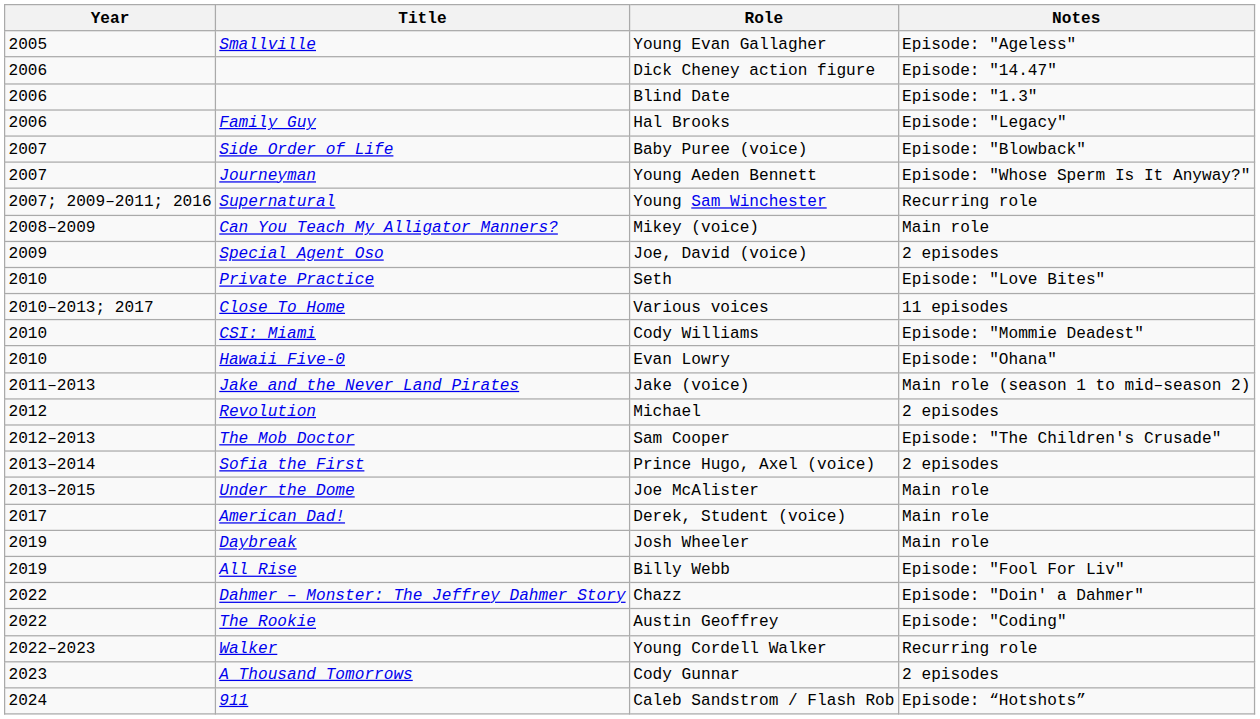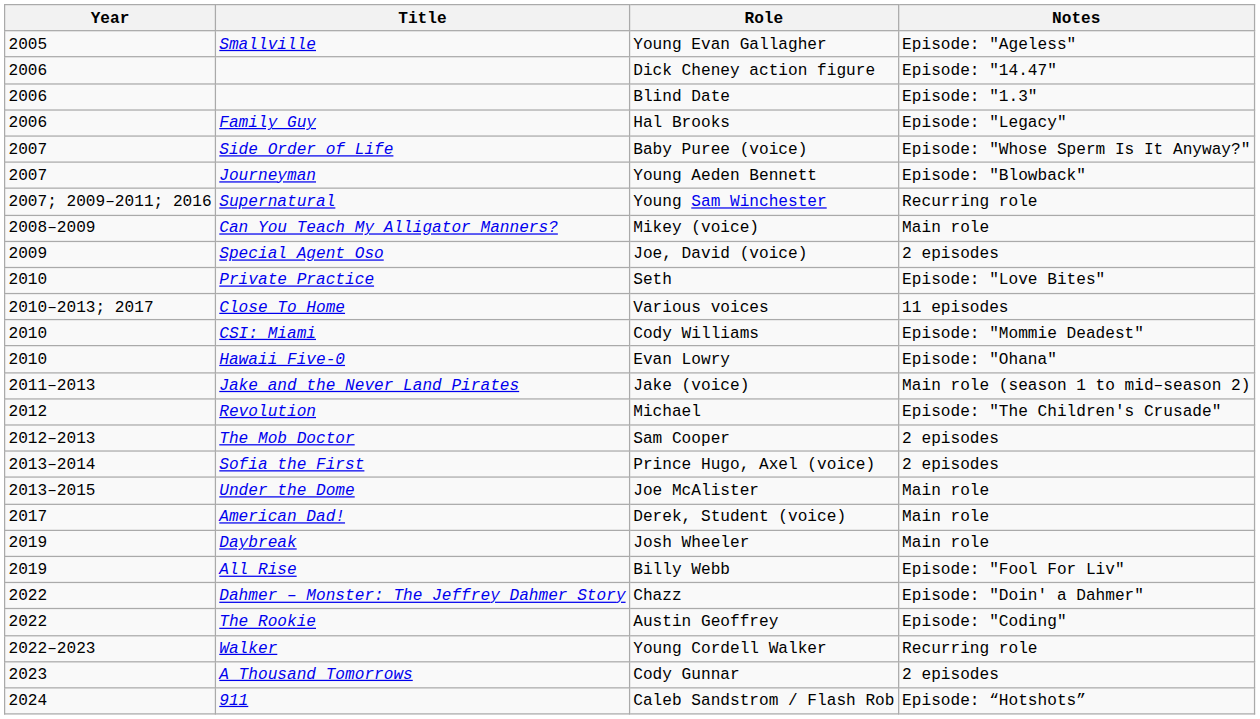 <table class="wikitable sortable">
 <tr>
 <th>Year</th>
 <th>Title</th>
 <th class="unsortable">Role</th>
 <th class="unsortable">Notes</th>
 </tr>
 <tr>
 <td>2005</td>
 <td><em><a href='#'>Smallville</a></em></td>
 <td>Young Evan Gallagher</td>
 <td>Episode: "Ageless"</td>
 </tr>
 <tr>
 <td>2006</td>
 <td><em></em></td>
 <td>Dick Cheney action figure</td>
 <td>Episode: "14.47"</td>
 </tr>
 <tr>
 <td>2006</td>
 <td><em></em></td>
 <td>Blind Date</td>
 <td>Episode: "1.3"</td>
 </tr>
 <tr>
 <td>2006</td>
 <td><em><a href='#'>Family Guy</a></em></td>
 <td>Hal Brooks</td>
 <td>Episode: "Legacy"</td>
 </tr>
 <tr>
 <td>2007</td>
 <td><em><a href='#'>Side Order of Life</a></em></td>
 <td>Baby Puree (voice)</td>
-<td>Episode: "Blowback"</td>
+<td>Episode: "Whose Sperm Is It Anyway?"</td>
 </tr>
 <tr>
 <td>2007</td>
 <td><em><a href='#'>Journeyman</a></em></td>
 <td>Young Aeden Bennett</td>
-<td>Episode: "Whose Sperm Is It Anyway?"</td>
+<td>Episode: "Blowback"</td>
 </tr>
 <tr>
 <td>2007; 2009–2011; 2016</td>
 <td><em><a href='#'>Supernatural</a></em></td>
 <td>Young <a href='#'>Sam Winchester</a></td>
 <td>Recurring role</td>
 </tr>
 <tr>
 <td>2008–2009</td>
 <td><em><a href='#'>Can You Teach My Alligator Manners?</a></em></td>
 <td>Mikey (voice)</td>
 <td>Main role</td>
 </tr>
 <tr>
 <td>2009</td>
 <td><em><a href='#'>Special Agent Oso</a></em></td>
 <td>Joe, David (voice)</td>
 <td>2 episodes</td>
 </tr>
 <tr>
 <td>2010</td>
 <td><em><a href='#'>Private Practice</a></em></td>
 <td>Seth</td>
 <td>Episode: "Love Bites"</td>
 </tr>
 <tr>
 <td>2010–2013; 2017</td>
 <td><em><a href='#'>Close To Home</a></em></td>
 <td>Various voices</td>
 <td>11 episodes</td>
 </tr>
 <tr>
 <td>2010</td>
 <td><em><a href='#'>CSI: Miami</a></em></td>
 <td>Cody Williams</td>
 <td>Episode: "Mommie Deadest"</td>
 </tr>
 <tr>
 <td>2010</td>
 <td><em><a href='#'>Hawaii Five-0</a></em></td>
 <td>Evan Lowry</td>
 <td>Episode: "Ohana"</td>
 </tr>
 <tr>
 <td>2011–2013</td>
 <td><em><a href='#'>Jake and the Never Land Pirates</a></em></td>
 <td>Jake (voice)</td>
 <td>Main role (season 1 to mid–season 2)</td>
 </tr>
 <tr>
 <td>2012</td>
 <td><em><a href='#'>Revolution</a></em></td>
 <td>Michael</td>
-<td>2 episodes</td>
+<td>Episode: "The Children's Crusade"</td>
 </tr>
 <tr>
 <td>2012–2013</td>
 <td data-sort-value="Mob Doctor, The"><em><a href='#'>The Mob Doctor</a></em></td>
 <td>Sam Cooper</td>
-<td>Episode: "The Children's Crusade"</td>
+<td>2 episodes</td>
 </tr>
 <tr>
 <td>2013–2014</td>
 <td><em><a href='#'>Sofia the First</a></em></td>
 <td>Prince Hugo, Axel (voice)</td>
 <td>2 episodes</td>
 </tr>
 <tr>
 <td>2013–2015</td>
 <td><em><a href='#'>Under the Dome</a></em></td>
 <td>Joe McAlister</td>
 <td>Main role</td>
 </tr>
 <tr>
 <td>2017</td>
 <td><em><a href='#'>American Dad!</a></em></td>
 <td>Derek, Student (voice)</td>
 <td>Main role</td>
 </tr>
 <tr>
 <td>2019</td>
 <td><em><a href='#'>Daybreak</a></em></td>
 <td>Josh Wheeler</td>
 <td>Main role</td>
 </tr>
 <tr>
 <td>2019</td>
 <td><em><a href='#'>All Rise</a></em></td>
 <td>Billy Webb</td>
 <td>Episode: "Fool For Liv"</td>
 </tr>
 <tr>
 <td>2022</td>
 <td><em><a href='#'>Dahmer – Monster: The Jeffrey Dahmer Story</a></em></td>
 <td>Chazz</td>
 <td>Episode: "Doin' a Dahmer"</td>
 </tr>
 <tr>
 <td>2022</td>
 <td data-sort-value="Rookie, The"><em><a href='#'>The Rookie</a></em></td>
 <td>Austin Geoffrey</td>
 <td>Episode: "Coding"</td>
 </tr>
 <tr>
 <td>2022–2023</td>
 <td><em><a href='#'>Walker</a></em></td>
 <td>Young Cordell Walker</td>
 <td>Recurring role</td>
 </tr>
 <tr>
 <td>2023</td>
 <td data-sort-value="Thousand Tomorrows, A"><em><a href='#'>A Thousand Tomorrows</a></em></td>
 <td>Cody Gunnar</td>
 <td>2 episodes</td>
 </tr>
 <tr>
 <td>2024</td>
 <td><em><a href='#'>911</a></em></td>
 <td>Caleb Sandstrom / Flash Rob</td>
 <td>Episode: “Hotshots”</td>
 </tr>
 </table>
